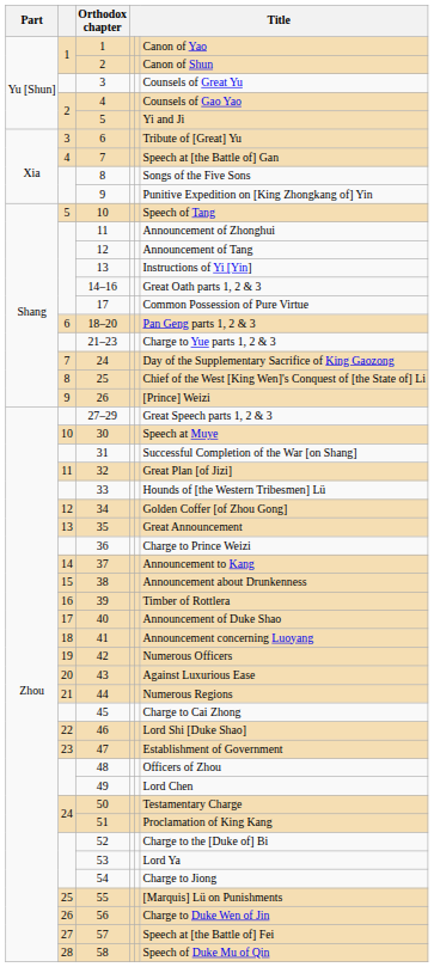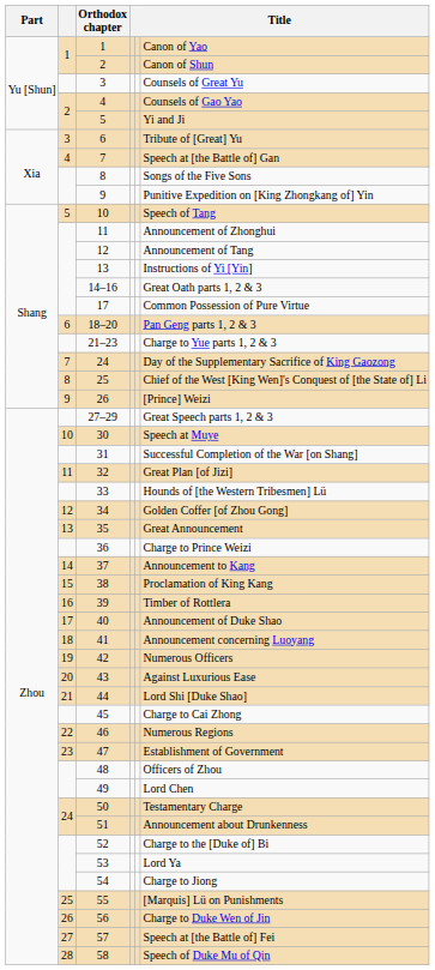 <table class="wikitable" style="margin: 1em auto 1em auto;">
 <tr>
 <th>Part</th>
 <th><br></th>
 <th>Orthodox<br>chapter</th>
 <th colspan="3">Title</th>
 </tr>
 <tr>
 <td align="center" rowspan="5"><br>Yu [Shun]</td>
 <td bgcolor="#F5DEB3" align="center" rowspan="2">1</td>
 <td bgcolor="#F5DEB3" align="center">1</td>
 <td bgcolor="#F5DEB3"></td>
 <td bgcolor="#F5DEB3"></td>
 <td bgcolor="#F5DEB3">Canon of <a href='#'>Yao</a></td>
 </tr>
 <tr>
 <td bgcolor="#F5DEB3" align="center">2</td>
 <td bgcolor="#F5DEB3"></td>
 <td bgcolor="#F5DEB3"></td>
 <td bgcolor="#F5DEB3">Canon of <a href='#'>Shun</a></td>
 </tr>
 <tr>
 <td></td>
 <td align="center">3</td>
 <td></td>
 <td></td>
 <td>Counsels of <a href='#'>Great Yu</a></td>
 </tr>
 <tr>
 <td bgcolor="#F5DEB3" align="center" rowspan="2">2</td>
 <td bgcolor="#F5DEB3" align="center">4</td>
 <td bgcolor="#F5DEB3"></td>
 <td bgcolor="#F5DEB3"></td>
 <td bgcolor="#F5DEB3">Counsels of <a href='#'>Gao Yao</a></td>
 </tr>
 <tr>
 <td bgcolor="#F5DEB3" align="center">5</td>
 <td bgcolor="#F5DEB3"></td>
 <td bgcolor="#F5DEB3"></td>
 <td bgcolor="#F5DEB3">Yi and Ji</td>
 </tr>
 <tr>
 <td align="center" rowspan="4"><br>Xia</td>
 <td bgcolor="#F5DEB3" align="center">3</td>
 <td bgcolor="#F5DEB3" align="center">6</td>
 <td bgcolor="#F5DEB3"></td>
 <td bgcolor="#F5DEB3"><a href='#'></a></td>
 <td bgcolor="#F5DEB3">Tribute of [Great] Yu</td>
 </tr>
 <tr>
 <td bgcolor="#F5DEB3" align="center">4</td>
 <td bgcolor="#F5DEB3" align="center">7</td>
 <td bgcolor="#F5DEB3"></td>
 <td bgcolor="#F5DEB3"></td>
 <td bgcolor="#F5DEB3">Speech at [the Battle of] Gan</td>
 </tr>
 <tr>
 <td rowspan="2"></td>
 <td align="center">8</td>
 <td></td>
 <td></td>
 <td>Songs of the Five Sons</td>
 </tr>
 <tr>
 <td align="center">9</td>
 <td></td>
 <td></td>
 <td>Punitive Expedition on [King Zhongkang of] Yin</td>
 </tr>
 <tr>
 <td align="center" rowspan="11"><br>Shang</td>
 <td bgcolor="#F5DEB3" align="center">5</td>
 <td bgcolor="#F5DEB3" align="center">10</td>
 <td bgcolor="#F5DEB3"></td>
 <td bgcolor="#F5DEB3"></td>
 <td bgcolor="#F5DEB3">Speech of <a href='#'>Tang</a></td>
 </tr>
 <tr>
 <td rowspan="5"></td>
 <td align="center">11</td>
 <td></td>
 <td></td>
 <td>Announcement of Zhonghui</td>
 </tr>
 <tr>
 <td align="center">12</td>
 <td></td>
 <td></td>
 <td>Announcement of Tang</td>
 </tr>
 <tr>
 <td align="center">13</td>
 <td></td>
 <td></td>
 <td>Instructions of <a href='#'>Yi [Yin</a>]</td>
 </tr>
 <tr>
 <td align="center">14–16</td>
 <td></td>
 <td></td>
 <td>Great Oath parts 1, 2 & 3</td>
 </tr>
 <tr>
 <td align="center">17</td>
 <td></td>
 <td></td>
 <td>Common Possession of Pure Virtue</td>
 </tr>
 <tr>
 <td bgcolor="#F5DEB3" align="center">6</td>
 <td bgcolor="#F5DEB3" align="center">18–20</td>
 <td bgcolor="#F5DEB3"></td>
 <td bgcolor="#F5DEB3"></td>
 <td bgcolor="#F5DEB3"><a href='#'>Pan Geng</a> parts 1, 2 & 3</td>
 </tr>
 <tr>
 <td></td>
 <td align="center">21–23</td>
 <td></td>
 <td></td>
 <td>Charge to <a href='#'>Yue</a> parts 1, 2 & 3</td>
 </tr>
 <tr>
 <td bgcolor="#F5DEB3" align="center">7</td>
 <td bgcolor="#F5DEB3" align="center">24</td>
 <td bgcolor="#F5DEB3"></td>
 <td bgcolor="#F5DEB3"></td>
 <td bgcolor="#F5DEB3">Day of the Supplementary Sacrifice of <a href='#'>King Gaozong</a></td>
 </tr>
 <tr>
 <td bgcolor="#F5DEB3" align="center">8</td>
 <td bgcolor="#F5DEB3" align="center">25</td>
 <td bgcolor="#F5DEB3"></td>
 <td bgcolor="#F5DEB3"></td>
 <td bgcolor="#F5DEB3">Chief of the West [King Wen]'s Conquest of [the State of] Li</td>
 </tr>
 <tr>
 <td bgcolor="#F5DEB3" align="center">9</td>
 <td bgcolor="#F5DEB3" align="center">26</td>
 <td bgcolor="#F5DEB3"></td>
 <td bgcolor="#F5DEB3"></td>
 <td bgcolor="#F5DEB3"><span>[Prince] Weizi</span></td>
 </tr>
 <tr>
 <td align="center" rowspan="30"><br>Zhou</td>
 <td></td>
 <td align="center">27–29</td>
 <td></td>
 <td></td>
 <td>Great Speech parts 1, 2 & 3</td>
 </tr>
 <tr>
 <td bgcolor="#F5DEB3" align="center">10</td>
 <td bgcolor="#F5DEB3" align="center">30</td>
 <td bgcolor="#F5DEB3"></td>
 <td bgcolor="#F5DEB3"></td>
 <td bgcolor="#F5DEB3">Speech at <a href='#'>Muye</a></td>
 </tr>
 <tr>
 <td></td>
 <td align="center">31</td>
 <td></td>
 <td></td>
 <td>Successful Completion of the War [on Shang]</td>
 </tr>
 <tr>
 <td bgcolor="#F5DEB3" align="center">11</td>
 <td bgcolor="#F5DEB3" align="center">32</td>
 <td bgcolor="#F5DEB3"></td>
 <td bgcolor="#F5DEB3"></td>
 <td bgcolor="#F5DEB3">Great Plan [of Jizi]</td>
 </tr>
 <tr>
 <td></td>
 <td align="center">33</td>
 <td></td>
 <td></td>
 <td>Hounds of [the Western Tribesmen] Lü</td>
 </tr>
 <tr>
 <td bgcolor="#F5DEB3" align="center">12</td>
 <td bgcolor="#F5DEB3" align="center">34</td>
 <td bgcolor="#F5DEB3"></td>
 <td bgcolor="#F5DEB3"></td>
 <td bgcolor="#F5DEB3">Golden Coffer [of Zhou Gong]</td>
 </tr>
 <tr>
 <td bgcolor="#F5DEB3" align="center">13</td>
 <td bgcolor="#F5DEB3" align="center">35</td>
 <td bgcolor="#F5DEB3"></td>
 <td bgcolor="#F5DEB3"></td>
 <td bgcolor="#F5DEB3">Great Announcement</td>
 </tr>
 <tr>
 <td></td>
 <td align="center">36</td>
 <td></td>
 <td></td>
 <td>Charge to Prince Weizi</td>
 </tr>
 <tr>
 <td bgcolor="#F5DEB3" align="center">14</td>
 <td bgcolor="#F5DEB3" align="center">37</td>
 <td bgcolor="#F5DEB3"></td>
 <td bgcolor="#F5DEB3"></td>
 <td bgcolor="#F5DEB3">Announcement to <a href='#'>Kang</a></td>
 </tr>
 <tr>
 <td bgcolor="#F5DEB3" align="center">15</td>
 <td bgcolor="#F5DEB3" align="center">38</td>
 <td bgcolor="#F5DEB3"></td>
 <td bgcolor="#F5DEB3"></td>
-<td bgcolor="#F5DEB3">Announcement about Drunkenness</td>
+<td bgcolor="#F5DEB3">Proclamation of King Kang</td>
 </tr>
 <tr>
 <td bgcolor="#F5DEB3" align="center">16</td>
 <td bgcolor="#F5DEB3" align="center">39</td>
 <td bgcolor="#F5DEB3"></td>
 <td bgcolor="#F5DEB3"></td>
 <td bgcolor="#F5DEB3">Timber of Rottlera</td>
 </tr>
 <tr>
 <td bgcolor="#F5DEB3" align="center">17</td>
 <td bgcolor="#F5DEB3" align="center">40</td>
 <td bgcolor="#F5DEB3"></td>
 <td bgcolor="#F5DEB3"></td>
 <td bgcolor="#F5DEB3">Announcement of Duke Shao</td>
 </tr>
 <tr>
 <td bgcolor="#F5DEB3" align="center">18</td>
 <td bgcolor="#F5DEB3" align="center">41</td>
 <td bgcolor="#F5DEB3"></td>
 <td bgcolor="#F5DEB3"></td>
 <td bgcolor="#F5DEB3">Announcement concerning <a href='#'>Luoyang</a></td>
 </tr>
 <tr>
 <td bgcolor="#F5DEB3" align="center">19</td>
 <td bgcolor="#F5DEB3" align="center">42</td>
 <td bgcolor="#F5DEB3"></td>
 <td bgcolor="#F5DEB3"></td>
 <td bgcolor="#F5DEB3">Numerous Officers</td>
 </tr>
 <tr>
 <td bgcolor="#F5DEB3" align="center">20</td>
 <td bgcolor="#F5DEB3" align="center">43</td>
 <td bgcolor="#F5DEB3"></td>
 <td bgcolor="#F5DEB3"></td>
 <td bgcolor="#F5DEB3">Against Luxurious Ease</td>
 </tr>
 <tr>
 <td bgcolor="#F5DEB3" align="center">21</td>
 <td bgcolor="#F5DEB3" align="center">44</td>
 <td bgcolor="#F5DEB3"></td>
 <td bgcolor="#F5DEB3"></td>
-<td bgcolor="#F5DEB3">Numerous Regions</td>
+<td bgcolor="#F5DEB3">Lord Shi [Duke Shao]</td>
 </tr>
 <tr>
 <td></td>
 <td align="center">45</td>
 <td></td>
 <td></td>
 <td>Charge to Cai Zhong</td>
 </tr>
 <tr>
 <td bgcolor="#F5DEB3" align="center">22</td>
 <td bgcolor="#F5DEB3" align="center">46</td>
 <td bgcolor="#F5DEB3"></td>
 <td bgcolor="#F5DEB3"></td>
-<td bgcolor="#F5DEB3">Lord Shi [Duke Shao]</td>
+<td bgcolor="#F5DEB3">Numerous Regions</td>
 </tr>
 <tr>
 <td bgcolor="#F5DEB3" align="center">23</td>
 <td bgcolor="#F5DEB3" align="center">47</td>
 <td bgcolor="#F5DEB3"></td>
 <td bgcolor="#F5DEB3"></td>
 <td bgcolor="#F5DEB3">Establishment of Government</td>
 </tr>
 <tr>
 <td rowspan="2"></td>
 <td align="center">48</td>
 <td></td>
 <td></td>
 <td>Officers of Zhou</td>
 </tr>
 <tr>
 <td align="center">49</td>
 <td></td>
 <td></td>
 <td>Lord Chen</td>
 </tr>
 <tr>
 <td bgcolor="#F5DEB3" align="center" rowspan="2">24</td>
 <td bgcolor="#F5DEB3" align="center">50</td>
 <td bgcolor="#F5DEB3"></td>
 <td bgcolor="#F5DEB3"></td>
 <td bgcolor="#F5DEB3">Testamentary Charge</td>
 </tr>
 <tr>
 <td bgcolor="#F5DEB3" align="center">51</td>
 <td bgcolor="#F5DEB3"></td>
 <td bgcolor="#F5DEB3"></td>
-<td bgcolor="#F5DEB3">Proclamation of King Kang</td>
+<td bgcolor="#F5DEB3">Announcement about Drunkenness</td>
 </tr>
 <tr>
 <td rowspan="3"></td>
 <td align="center">52</td>
 <td></td>
 <td></td>
 <td>Charge to the [Duke of] Bi</td>
 </tr>
 <tr>
 <td align="center">53</td>
 <td></td>
 <td></td>
 <td>Lord Ya</td>
 </tr>
 <tr>
 <td align="center">54</td>
 <td></td>
 <td></td>
 <td>Charge to Jiong</td>
 </tr>
 <tr>
 <td bgcolor="#F5DEB3" align="center">25</td>
 <td bgcolor="#F5DEB3" align="center">55</td>
 <td bgcolor="#F5DEB3"></td>
 <td bgcolor="#F5DEB3"></td>
 <td bgcolor="#F5DEB3">[Marquis] Lü on Punishments</td>
 </tr>
 <tr>
 <td bgcolor="#F5DEB3" align="center">26</td>
 <td bgcolor="#F5DEB3" align="center">56</td>
 <td bgcolor="#F5DEB3"></td>
 <td bgcolor="#F5DEB3"></td>
 <td bgcolor="#F5DEB3">Charge to <a href='#'>Duke Wen of Jin</a></td>
 </tr>
 <tr>
 <td bgcolor="#F5DEB3" align="center">27</td>
 <td bgcolor="#F5DEB3" align="center">57</td>
 <td bgcolor="#F5DEB3"></td>
 <td bgcolor="#F5DEB3"></td>
 <td bgcolor="#F5DEB3">Speech at [the Battle of] Fei</td>
 </tr>
 <tr>
 <td bgcolor="#F5DEB3" align="center">28</td>
 <td bgcolor="#F5DEB3" align="center">58</td>
 <td bgcolor="#F5DEB3"></td>
 <td bgcolor="#F5DEB3"></td>
 <td bgcolor="#F5DEB3">Speech of <a href='#'>Duke Mu of Qin</a></td>
 </tr>
 </table>
